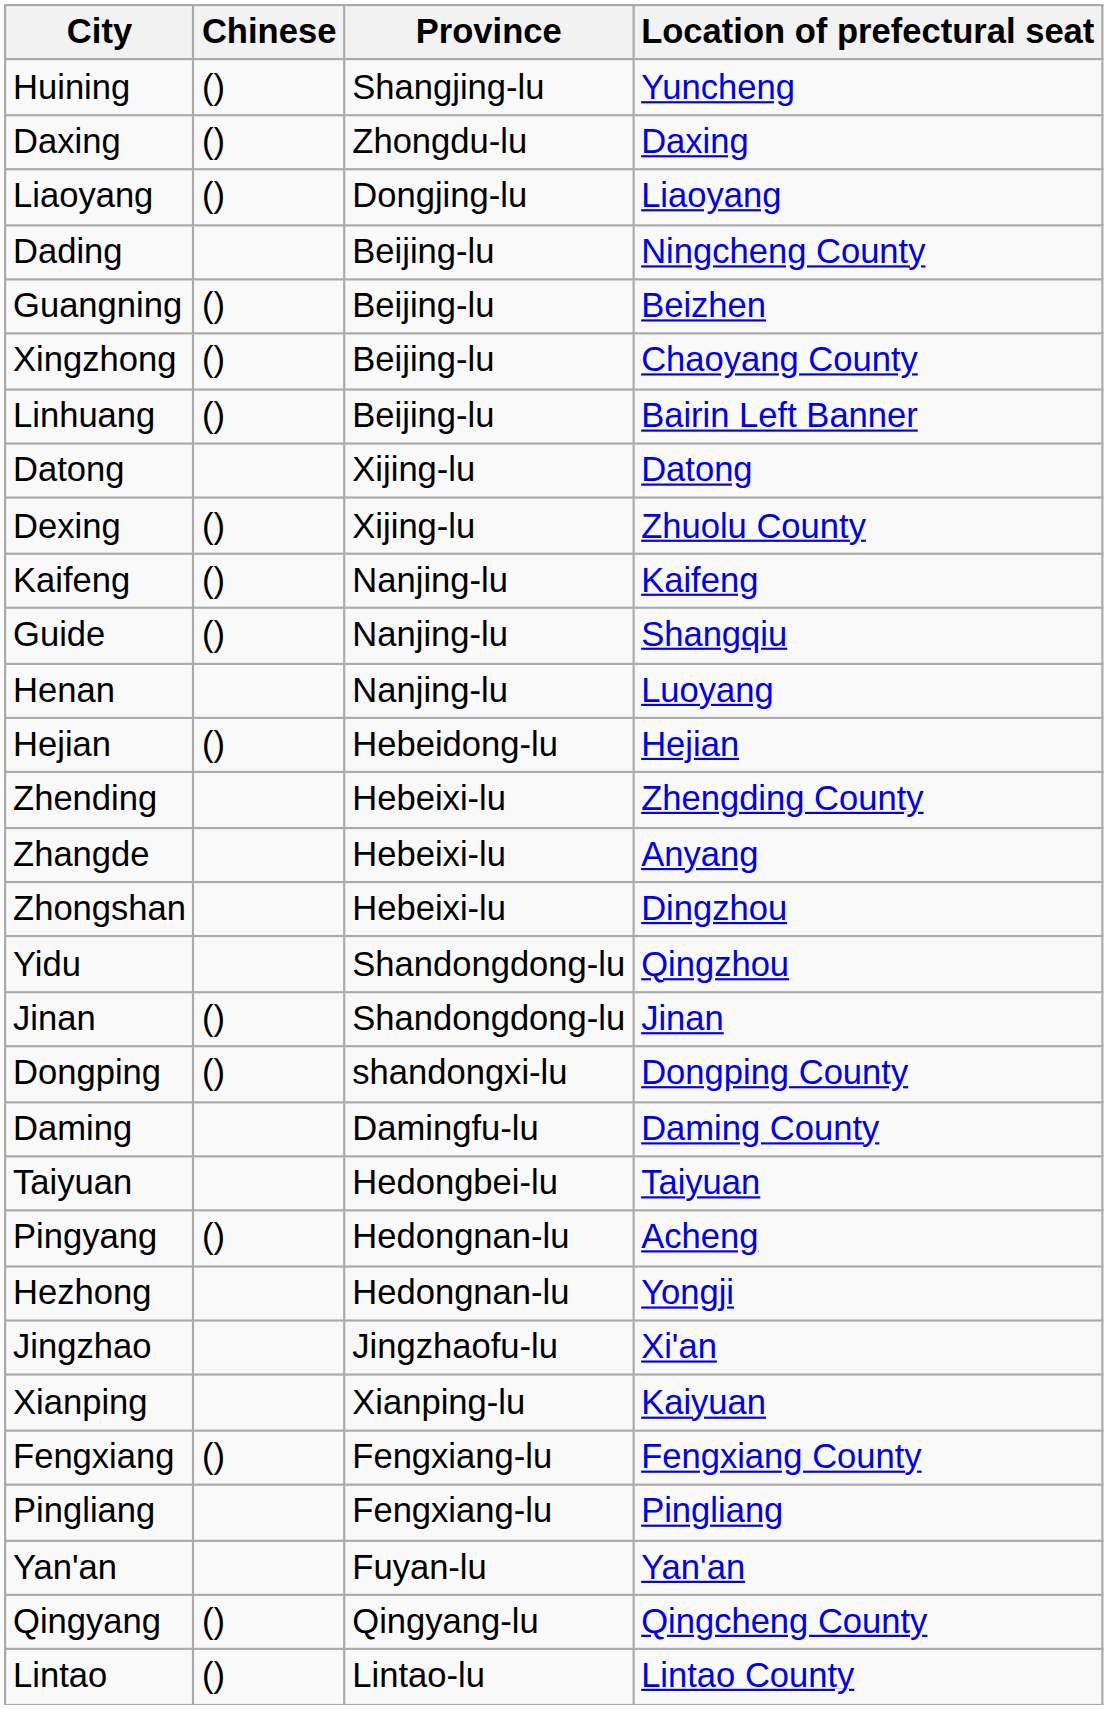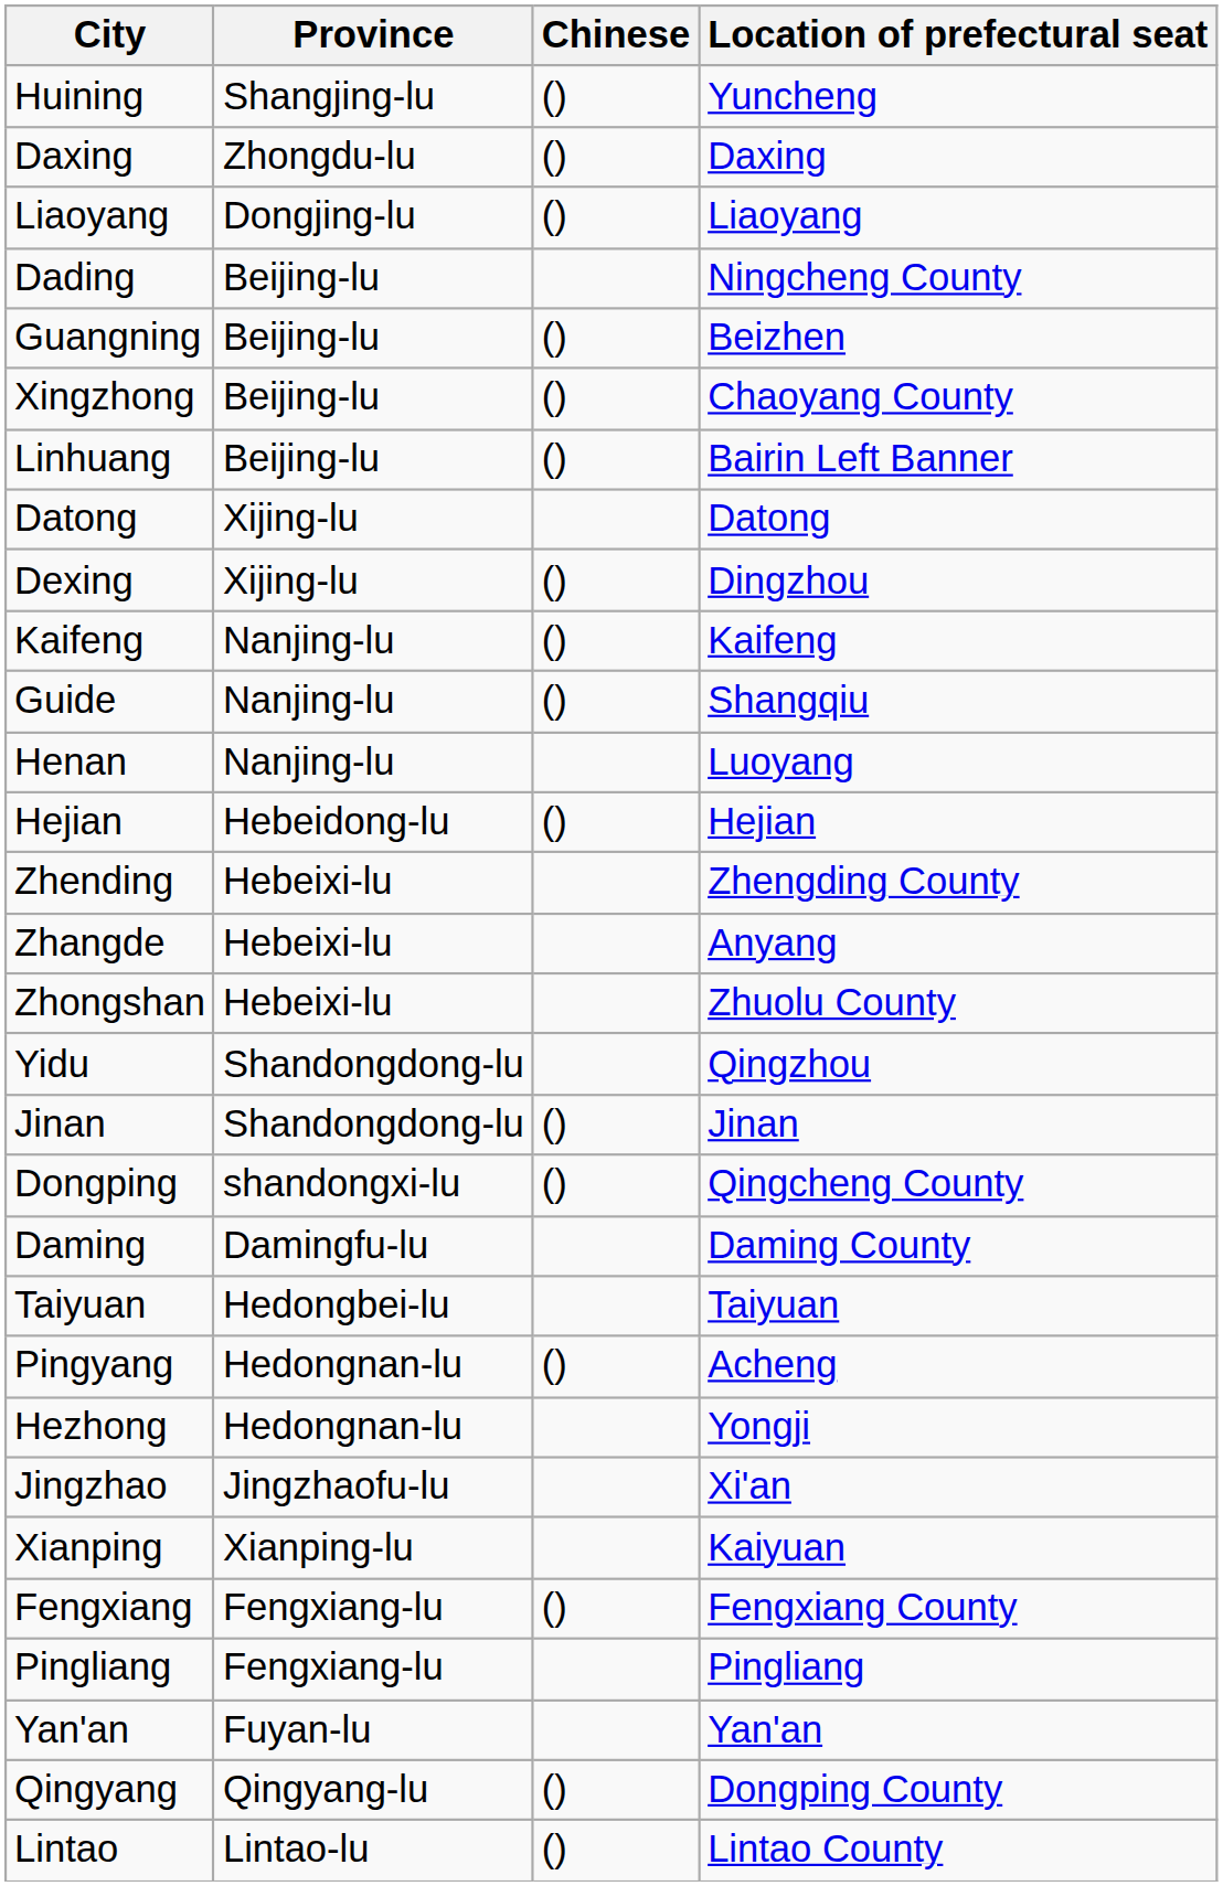 <table class="wikitable sortable">
 <tr>
 <th>City</th>
+<th>Province</th>
 <th>Chinese</th>
-<th>Province</th>
 <th>Location of prefectural seat</th>
 </tr>
 <tr>
 <td>Huining</td>
+<td>Shangjing-lu</td>
 <td> ()</td>
-<td>Shangjing-lu</td>
 <td><a href='#'>Yuncheng</a></td>
 </tr>
 <tr>
 <td>Daxing</td>
+<td>Zhongdu-lu</td>
 <td> ()</td>
-<td>Zhongdu-lu</td>
 <td><a href='#'>Daxing</a></td>
 </tr>
 <tr>
 <td>Liaoyang</td>
+<td>Dongjing-lu</td>
 <td> ()</td>
-<td>Dongjing-lu</td>
 <td><a href='#'>Liaoyang</a></td>
 </tr>
 <tr>
 <td>Dading</td>
+<td>Beijing-lu</td>
 <td></td>
-<td>Beijing-lu</td>
 <td><a href='#'>Ningcheng County</a></td>
 </tr>
 <tr>
 <td>Guangning</td>
+<td>Beijing-lu</td>
 <td> ()</td>
-<td>Beijing-lu</td>
 <td><a href='#'>Beizhen</a></td>
 </tr>
 <tr>
 <td>Xingzhong</td>
+<td>Beijing-lu</td>
 <td> ()</td>
-<td>Beijing-lu</td>
 <td><a href='#'>Chaoyang County</a></td>
 </tr>
 <tr>
 <td>Linhuang</td>
+<td>Beijing-lu</td>
 <td> ()</td>
-<td>Beijing-lu</td>
 <td><a href='#'>Bairin Left Banner</a></td>
 </tr>
 <tr>
 <td>Datong</td>
+<td>Xijing-lu</td>
 <td></td>
-<td>Xijing-lu</td>
 <td><a href='#'>Datong</a></td>
 </tr>
 <tr>
 <td>Dexing</td>
+<td>Xijing-lu</td>
 <td> ()</td>
-<td>Xijing-lu</td>
-<td><a href='#'>Zhuolu County</a></td>
+<td><a href='#'>Dingzhou</a></td>
 </tr>
 <tr>
 <td>Kaifeng</td>
+<td>Nanjing-lu</td>
 <td> ()</td>
-<td>Nanjing-lu</td>
 <td><a href='#'>Kaifeng</a></td>
 </tr>
 <tr>
 <td>Guide</td>
+<td>Nanjing-lu</td>
 <td> ()</td>
-<td>Nanjing-lu</td>
 <td><a href='#'>Shangqiu</a></td>
 </tr>
 <tr>
 <td>Henan</td>
+<td>Nanjing-lu</td>
 <td></td>
-<td>Nanjing-lu</td>
 <td><a href='#'>Luoyang</a></td>
 </tr>
 <tr>
 <td>Hejian</td>
+<td>Hebeidong-lu</td>
 <td> ()</td>
-<td>Hebeidong-lu</td>
 <td><a href='#'>Hejian</a></td>
 </tr>
 <tr>
 <td>Zhending</td>
+<td>Hebeixi-lu</td>
 <td></td>
-<td>Hebeixi-lu</td>
 <td><a href='#'>Zhengding County</a></td>
 </tr>
 <tr>
 <td>Zhangde</td>
+<td>Hebeixi-lu</td>
 <td></td>
-<td>Hebeixi-lu</td>
 <td><a href='#'>Anyang</a></td>
 </tr>
 <tr>
 <td>Zhongshan</td>
+<td>Hebeixi-lu</td>
 <td></td>
-<td>Hebeixi-lu</td>
-<td><a href='#'>Dingzhou</a></td>
+<td><a href='#'>Zhuolu County</a></td>
 </tr>
 <tr>
 <td>Yidu</td>
+<td>Shandongdong-lu</td>
 <td></td>
-<td>Shandongdong-lu</td>
 <td><a href='#'>Qingzhou</a></td>
 </tr>
 <tr>
 <td>Jinan</td>
+<td>Shandongdong-lu</td>
 <td> ()</td>
-<td>Shandongdong-lu</td>
 <td><a href='#'>Jinan</a></td>
 </tr>
 <tr>
 <td>Dongping</td>
+<td>shandongxi-lu</td>
 <td> ()</td>
-<td>shandongxi-lu</td>
-<td><a href='#'>Dongping County</a></td>
+<td><a href='#'>Qingcheng County</a></td>
 </tr>
 <tr>
 <td>Daming</td>
+<td>Damingfu-lu</td>
 <td></td>
-<td>Damingfu-lu</td>
 <td><a href='#'>Daming County</a></td>
 </tr>
 <tr>
 <td>Taiyuan</td>
+<td>Hedongbei-lu</td>
 <td></td>
-<td>Hedongbei-lu</td>
 <td><a href='#'>Taiyuan</a></td>
 </tr>
 <tr>
 <td>Pingyang</td>
+<td>Hedongnan-lu</td>
 <td> ()</td>
-<td>Hedongnan-lu</td>
 <td><a href='#'>Acheng</a></td>
 </tr>
 <tr>
 <td>Hezhong</td>
+<td>Hedongnan-lu</td>
 <td></td>
-<td>Hedongnan-lu</td>
 <td><a href='#'>Yongji</a></td>
 </tr>
 <tr>
 <td>Jingzhao</td>
+<td>Jingzhaofu-lu</td>
 <td></td>
-<td>Jingzhaofu-lu</td>
 <td><a href='#'>Xi'an</a></td>
 </tr>
 <tr>
 <td>Xianping</td>
+<td>Xianping-lu</td>
 <td></td>
-<td>Xianping-lu</td>
 <td><a href='#'>Kaiyuan</a></td>
 </tr>
 <tr>
 <td>Fengxiang</td>
+<td>Fengxiang-lu</td>
 <td> ()</td>
-<td>Fengxiang-lu</td>
 <td><a href='#'>Fengxiang County</a></td>
 </tr>
 <tr>
 <td>Pingliang</td>
+<td>Fengxiang-lu</td>
 <td></td>
-<td>Fengxiang-lu</td>
 <td><a href='#'>Pingliang</a></td>
 </tr>
 <tr>
 <td>Yan'an</td>
+<td>Fuyan-lu</td>
 <td></td>
-<td>Fuyan-lu</td>
 <td><a href='#'>Yan'an</a></td>
 </tr>
 <tr>
 <td>Qingyang</td>
+<td>Qingyang-lu</td>
 <td> ()</td>
-<td>Qingyang-lu</td>
-<td><a href='#'>Qingcheng County</a></td>
+<td><a href='#'>Dongping County</a></td>
 </tr>
 <tr>
 <td>Lintao</td>
+<td>Lintao-lu</td>
 <td> ()</td>
-<td>Lintao-lu</td>
 <td><a href='#'>Lintao County</a></td>
 </tr>
 </table>
